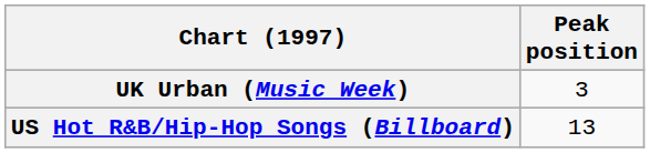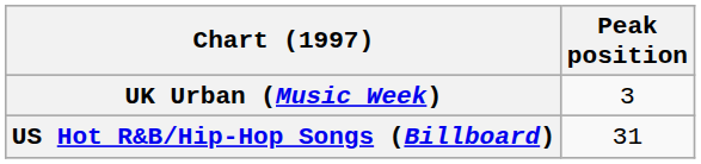 <table class="wikitable sortable plainrowheaders" style="text-align:center">
 <tr>
 <th>Chart (1997)</th>
 <th>Peak<br>position</th>
 </tr>
 <tr>
 <th scope="row">UK Urban (<em><a href='#'>Music Week</a></em>)</th>
 <td>3</td>
 </tr>
 <tr>
 <th scope="row">US <a href='#'>Hot R&B/Hip-Hop Songs</a> (<em><a href='#'>Billboard</a></em>)</th>
-<td style="text-align:center;">13</td>
+<td style="text-align:center;">31</td>
 </tr>
 </table>
